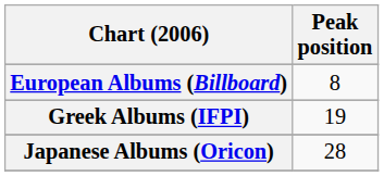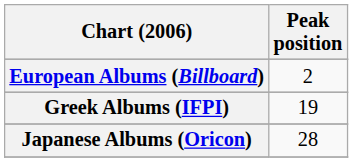 <table class="wikitable sortable plainrowheaders" style="text-align:center">
 <tr>
 <th scope="col">Chart (2006)</th>
 <th scope="col">Peak<br>position</th>
 </tr>
 <tr>
 </tr>
 <tr>
 </tr>
 <tr>
 </tr>
 <tr>
 </tr>
 <tr>
 </tr>
 <tr>
 </tr>
 <tr>
 </tr>
 <tr>
 <th scope="row"><a href='#'>European Albums</a> (<em><a href='#'>Billboard</a></em>)</th>
-<td>8</td>
+<td>2</td>
 </tr>
 <tr>
 </tr>
 <tr>
 </tr>
 <tr>
 </tr>
 <tr>
 <th scope="row">Greek Albums (<a href='#'>IFPI</a>)</th>
 <td>19</td>
 </tr>
 <tr>
 </tr>
 <tr>
 </tr>
 <tr>
 <th scope="row">Japanese Albums (<a href='#'>Oricon</a>)</th>
 <td>28</td>
 </tr>
 <tr>
 </tr>
 <tr>
 </tr>
 <tr>
 </tr>
 <tr>
 </tr>
 <tr>
 </tr>
 <tr>
 </tr>
 <tr>
 </tr>
 <tr>
 </tr>
 </table>
